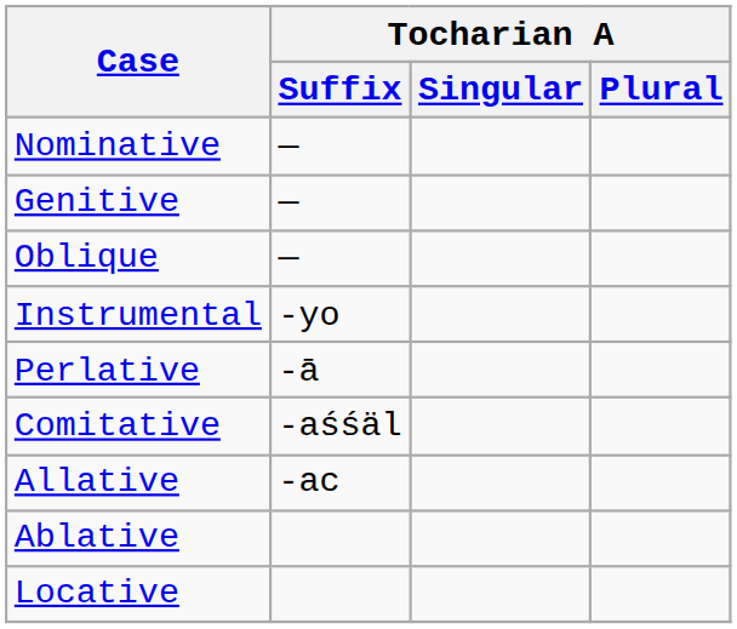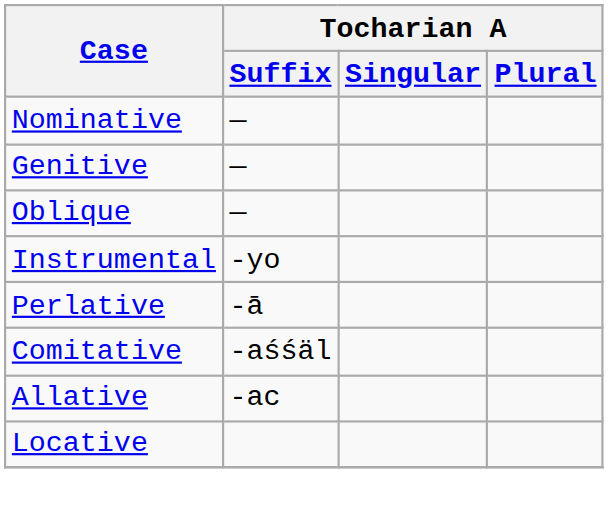 <table class=wikitable>
 <tr>
 <th rowspan=2><a href='#'>Case</a></th>
 <th colspan=3>Tocharian A</th>
 </tr>
 <tr>
 <th><a href='#'>Suffix</a></th>
 <th><a href='#'>Singular</a></th>
 <th><a href='#'>Plural</a></th>
 </tr>
 <tr>
 <td><a href='#'>Nominative</a></td>
 <td>—</td>
 <td></td>
 <td></td>
 </tr>
 <tr>
 <td><a href='#'>Genitive</a></td>
 <td>—</td>
 <td></td>
 <td></td>
 </tr>
 <tr>
 <td><a href='#'>Oblique</a></td>
 <td>—</td>
 <td></td>
 <td></td>
 </tr>
 <tr>
 <td><a href='#'>Instrumental</a></td>
 <td>-yo</td>
 <td></td>
 <td></td>
 </tr>
 <tr>
 <td><a href='#'>Perlative</a></td>
 <td>-ā</td>
 <td></td>
 <td></td>
 </tr>
 <tr>
 <td><a href='#'>Comitative</a></td>
 <td>-aśśäl</td>
 <td></td>
 <td></td>
 </tr>
 <tr>
 <td><a href='#'>Allative</a></td>
 <td>-ac</td>
 <td></td>
 <td></td>
 </tr>
 <tr>
-<td><a href='#'>Ablative</a></td>
-<td></td>
-<td></td>
-<td></td>
-</tr>
-<tr>
 <td><a href='#'>Locative</a></td>
 <td></td>
 <td></td>
 <td></td>
 </tr>
 <tr>
 </tr>
 </table>
